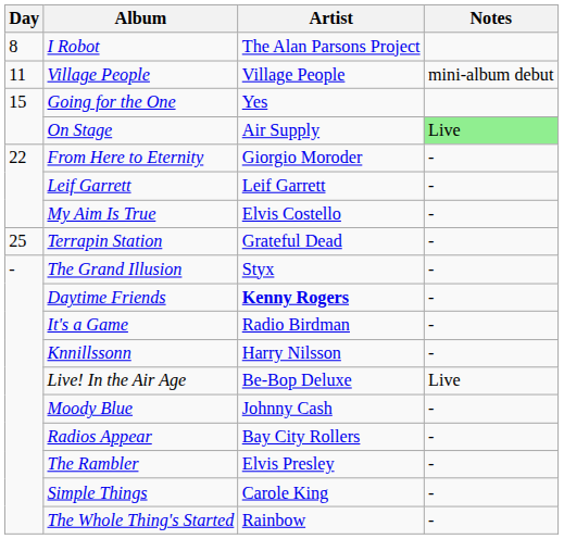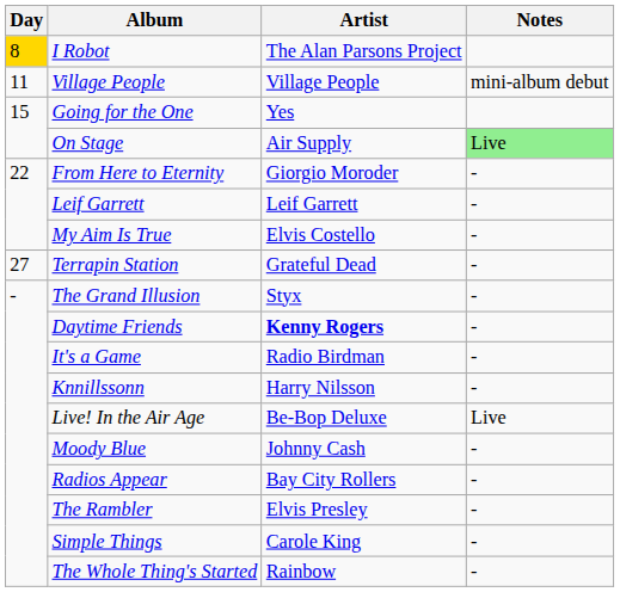 <table class="wikitable">
 <tr>
 <th>Day</th>
 <th>Album</th>
 <th>Artist</th>
 <th>Notes</th>
 </tr>
 <tr>
-<td rowspan="1" style="vertical-align:top;">8</td>
+<td rowspan="1" style="background: gold; vertical-align:top;">8</td>
 <td><em><a href='#'>I Robot</a></em></td>
 <td><a href='#'>The Alan Parsons Project</a></td>
 <td></td>
 </tr>
 <tr>
 <td style="vertical-align:top;">11</td>
 <td><em><a href='#'>Village People</a></em></td>
 <td><a href='#'>Village People</a></td>
 <td>mini-album debut</td>
 </tr>
 <tr>
 <td rowspan="2" style="vertical-align:top;">15</td>
 <td><em><a href='#'>Going for the One</a></em></td>
 <td><a href='#'>Yes</a></td>
 <td></td>
 </tr>
 <tr>
 <td><em><a href='#'>On Stage</a></em></td>
 <td><a href='#'>Air Supply</a></td>
 <td style="background: lightgreen;">Live</td>
 </tr>
 <tr>
 <td rowspan="3" style="vertical-align:top;">22</td>
 <td><em><a href='#'>From Here to Eternity</a></em></td>
 <td><a href='#'>Giorgio Moroder</a></td>
 <td>-</td>
 </tr>
 <tr>
 <td><em><a href='#'>Leif Garrett</a></em></td>
 <td><a href='#'>Leif Garrett</a></td>
 <td>-</td>
 </tr>
 <tr>
 <td><em><a href='#'>My Aim Is True</a></em></td>
 <td><a href='#'>Elvis Costello</a></td>
 <td>-</td>
 </tr>
 <tr>
-<td style="vertical-align:top;">25</td>
+<td style="vertical-align:top;">27</td>
 <td><em><a href='#'>Terrapin Station</a></em></td>
 <td><a href='#'>Grateful Dead</a></td>
 <td>-</td>
 </tr>
 <tr>
 <td rowspan="10" style="vertical-align:top;">-</td>
 <td><em><a href='#'>The Grand Illusion</a></em></td>
 <td><a href='#'>Styx</a></td>
 <td>-</td>
 </tr>
 <tr>
 <td><em><a href='#'>Daytime Friends</a></em></td>
 <td><strong><a href='#'>Kenny Rogers</a></strong></td>
 <td>-</td>
 </tr>
 <tr>
 <td><em><a href='#'>It's a Game</a></em></td>
 <td><a href='#'>Radio Birdman</a></td>
 <td>-</td>
 </tr>
 <tr>
 <td><em><a href='#'>Knnillssonn</a></em></td>
 <td><a href='#'>Harry Nilsson</a></td>
 <td>-</td>
 </tr>
 <tr>
 <td><em>Live! In the Air Age</em></td>
 <td><a href='#'>Be-Bop Deluxe</a></td>
 <td>Live</td>
 </tr>
 <tr>
 <td><em><a href='#'>Moody Blue</a></em></td>
 <td><a href='#'>Johnny Cash</a></td>
 <td>-</td>
 </tr>
 <tr>
 <td><em><a href='#'>Radios Appear</a></em></td>
 <td><a href='#'>Bay City Rollers</a></td>
 <td>-</td>
 </tr>
 <tr>
 <td><em><a href='#'>The Rambler</a></em></td>
 <td><a href='#'>Elvis Presley</a></td>
 <td>-</td>
 </tr>
 <tr>
 <td><em><a href='#'>Simple Things</a></em></td>
 <td><a href='#'>Carole King</a></td>
 <td>-</td>
 </tr>
 <tr>
 <td><em><a href='#'>The Whole Thing's Started</a></em></td>
 <td><a href='#'>Rainbow</a></td>
 <td>-</td>
 </tr>
 </table>
